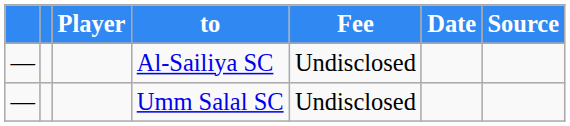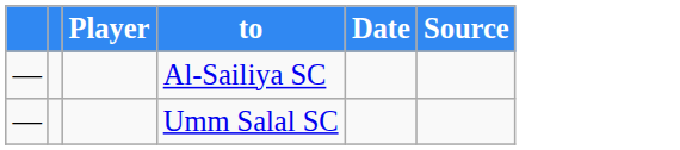 <table class="wikitable plainrowheaders sortable">
 <tr>
 <th style="background:#3088f2; color:#ffffff;"></th>
 <th style="background:#3088f2; color:#ffffff;"></th>
 <th style="background:#3088f2; color:#ffffff;">Player</th>
 <th style="background:#3088f2; color:#ffffff;">to</th>
-<th style="background:#3088f2; color:#ffffff;">Fee</th>
 <th style="background:#3088f2; color:#ffffff;">Date</th>
 <th style="background:#3088f2; color:#ffffff;">Source</th>
 </tr>
 <tr>
 <td align=center>—</td>
 <td align=center></td>
 <td></td>
 <td> <a href='#'>Al-Sailiya SC</a></td>
-<td>Undisclosed</td>
 <td></td>
 <td></td>
 </tr>
 <tr>
 <td align=center>—</td>
 <td align=center></td>
 <td></td>
 <td> <a href='#'>Umm Salal SC</a></td>
-<td>Undisclosed</td>
 <td></td>
 <td></td>
 </tr>
 </table>
